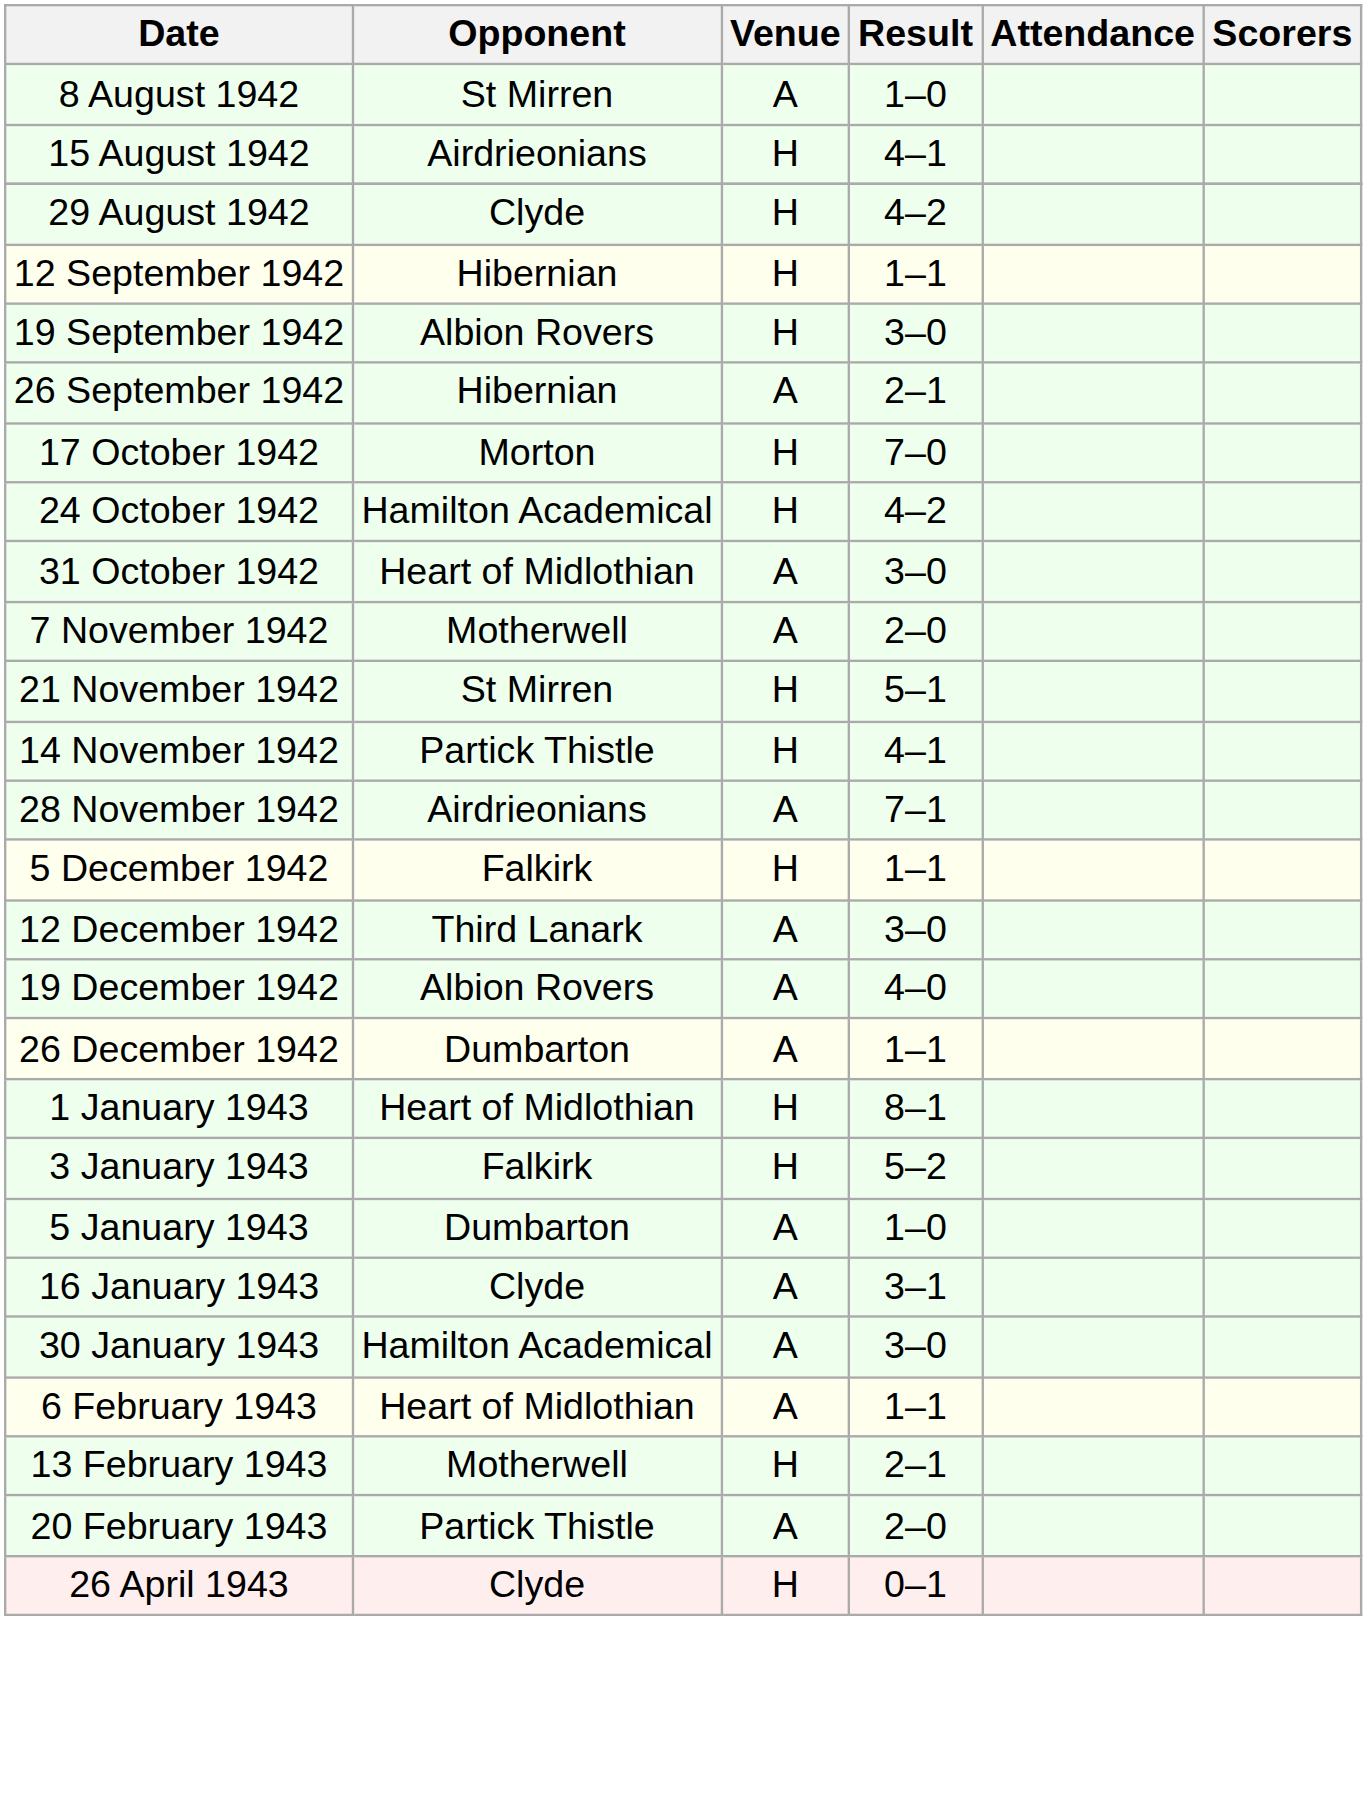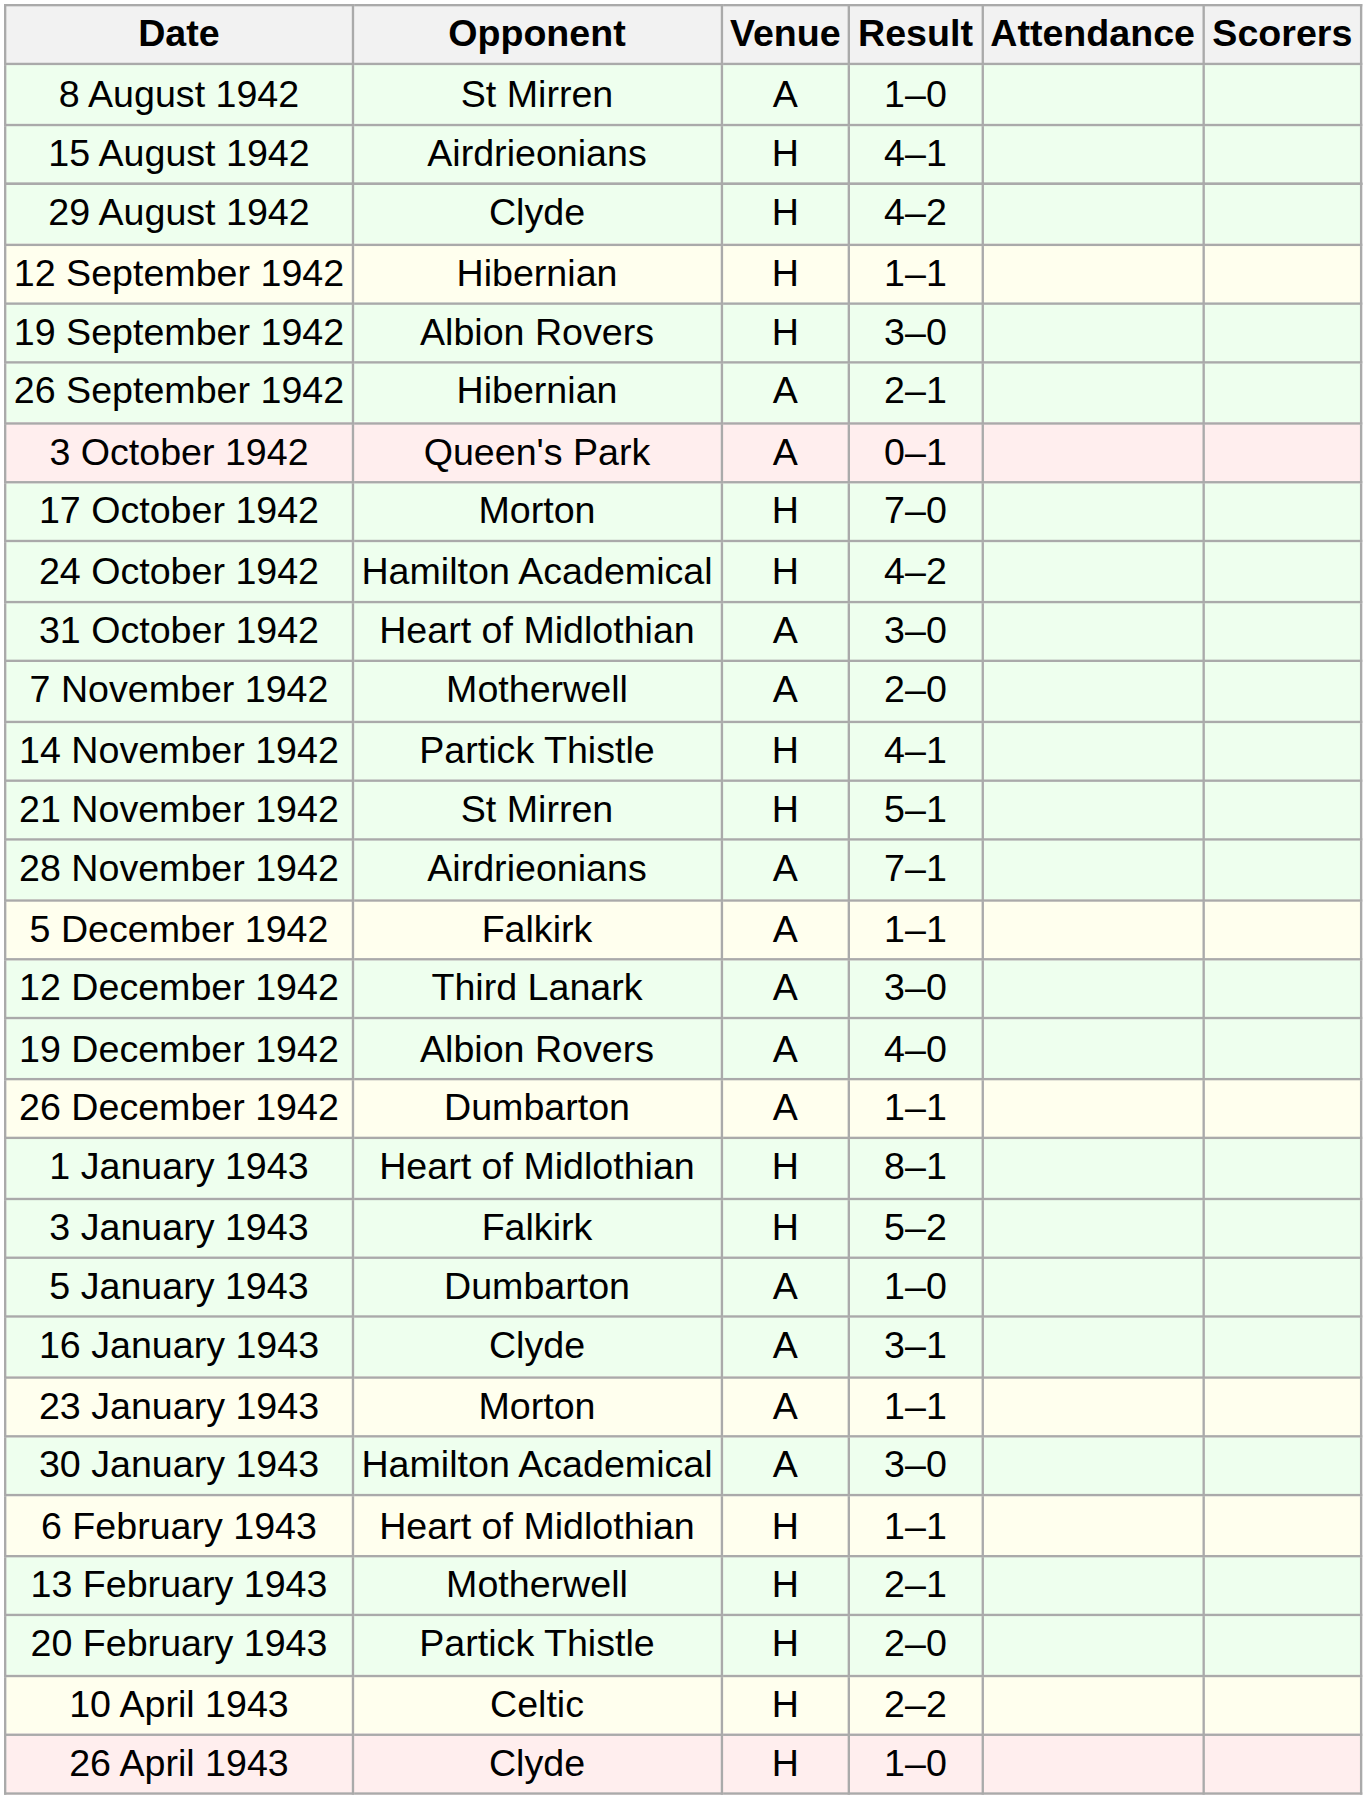 <table class="wikitable sortable" style="font-size:100%; text-align:center">
 <tr>
 <th>Date</th>
 <th>Opponent</th>
 <th>Venue</th>
 <th>Result</th>
 <th>Attendance</th>
 <th>Scorers</th>
 </tr>
 <tr bgcolor="#eeffee">
 <td>8 August 1942</td>
 <td>St Mirren</td>
 <td>A</td>
 <td>1–0</td>
 <td></td>
 <td></td>
 </tr>
 <tr bgcolor="#eeffee">
 <td>15 August 1942</td>
 <td>Airdrieonians</td>
 <td>H</td>
 <td>4–1</td>
 <td></td>
 <td></td>
 </tr>
 <tr bgcolor="#eeffee">
 </tr>
 <tr>
 </tr>
 <tr bgcolor="#eeffee">
 <td>29 August 1942</td>
 <td>Clyde</td>
 <td>H</td>
 <td>4–2</td>
 <td></td>
 <td></td>
 </tr>
 <tr bgcolor="#ffffee">
 <td>12 September 1942</td>
 <td>Hibernian</td>
 <td>H</td>
 <td>1–1</td>
 <td></td>
 <td></td>
 </tr>
 <tr bgcolor="#eeffee">
 <td>19 September 1942</td>
 <td>Albion Rovers</td>
 <td>H</td>
 <td>3–0</td>
 <td></td>
 <td></td>
 </tr>
 <tr bgcolor="#eeffee">
 <td>26 September 1942</td>
 <td>Hibernian</td>
 <td>A</td>
 <td>2–1</td>
 <td></td>
 <td></td>
 </tr>
+<tr bgcolor="#ffeeee">
+<td>3 October 1942</td>
+<td>Queen's Park</td>
+<td>A</td>
+<td>0–1</td>
+<td></td>
+<td></td>
+</tr>
 <tr bgcolor="#eeffee">
 <td>17 October 1942</td>
 <td>Morton</td>
 <td>H</td>
 <td>7–0</td>
 <td></td>
 <td></td>
 </tr>
 <tr bgcolor="#eeffee">
 <td>24 October 1942</td>
 <td>Hamilton Academical</td>
 <td>H</td>
 <td>4–2</td>
 <td></td>
 <td></td>
 </tr>
 <tr bgcolor="#eeffee">
 <td>31 October 1942</td>
 <td>Heart of Midlothian</td>
 <td>A</td>
 <td>3–0</td>
 <td></td>
 <td></td>
 </tr>
 <tr bgcolor="#eeffee">
 <td>7 November 1942</td>
 <td>Motherwell</td>
 <td>A</td>
 <td>2–0</td>
 <td></td>
 <td></td>
 </tr>
 <tr bgcolor="#eeffee">
+<td>14 November 1942</td>
+<td>Partick Thistle</td>
+<td>H</td>
+<td>4–1</td>
+<td></td>
+<td></td>
+</tr>
+<tr bgcolor="#eeffee">
 <td>21 November 1942</td>
 <td>St Mirren</td>
 <td>H</td>
 <td>5–1</td>
-<td></td>
-<td></td>
-</tr>
-<tr bgcolor="#eeffee">
-<td>14 November 1942</td>
-<td>Partick Thistle</td>
-<td>H</td>
-<td>4–1</td>
 <td></td>
 <td></td>
 </tr>
 <tr bgcolor="#eeffee">
 <td>28 November 1942</td>
 <td>Airdrieonians</td>
 <td>A</td>
 <td>7–1</td>
 <td></td>
 <td></td>
 </tr>
 <tr bgcolor="#ffffee">
 <td>5 December 1942</td>
 <td>Falkirk</td>
-<td>H</td>
+<td>A</td>
 <td>1–1</td>
 <td></td>
 <td></td>
 </tr>
 <tr bgcolor="#eeffee">
 <td>12 December 1942</td>
 <td>Third Lanark</td>
 <td>A</td>
 <td>3–0</td>
 <td></td>
 <td></td>
 </tr>
 <tr bgcolor="#eeffee">
 <td>19 December 1942</td>
 <td>Albion Rovers</td>
 <td>A</td>
 <td>4–0</td>
 <td></td>
 <td></td>
 </tr>
 <tr bgcolor="#ffffee">
 <td>26 December 1942</td>
 <td>Dumbarton</td>
 <td>A</td>
 <td>1–1</td>
 <td></td>
 <td></td>
 </tr>
 <tr bgcolor="#eeffee">
 <td>1 January 1943</td>
 <td>Heart of Midlothian</td>
 <td>H</td>
 <td>8–1</td>
 <td></td>
 <td></td>
 </tr>
 <tr bgcolor="#eeffee">
 <td>3 January 1943</td>
 <td>Falkirk</td>
 <td>H</td>
 <td>5–2</td>
 <td></td>
 <td></td>
 </tr>
 <tr bgcolor="#eeffee">
 <td>5 January 1943</td>
 <td>Dumbarton</td>
 <td>A</td>
 <td>1–0</td>
 <td></td>
 <td></td>
 </tr>
 <tr bgcolor="#eeffee">
 <td>16 January 1943</td>
 <td>Clyde</td>
 <td>A</td>
 <td>3–1</td>
 <td></td>
 <td></td>
 </tr>
+<tr bgcolor="#ffffee">
+<td>23 January 1943</td>
+<td>Morton</td>
+<td>A</td>
+<td>1–1</td>
+<td></td>
+<td></td>
+</tr>
 <tr bgcolor="#eeffee">
 <td>30 January 1943</td>
 <td>Hamilton Academical</td>
 <td>A</td>
 <td>3–0</td>
 <td></td>
 <td></td>
 </tr>
 <tr bgcolor="#ffffee">
 <td>6 February 1943</td>
 <td>Heart of Midlothian</td>
-<td>A</td>
+<td>H</td>
 <td>1–1</td>
 <td></td>
 <td></td>
 </tr>
 <tr bgcolor="#eeffee">
 <td>13 February 1943</td>
 <td>Motherwell</td>
 <td>H</td>
 <td>2–1</td>
 <td></td>
 <td></td>
 </tr>
 <tr bgcolor="#eeffee">
 <td>20 February 1943</td>
 <td>Partick Thistle</td>
-<td>A</td>
+<td>H</td>
 <td>2–0</td>
+<td></td>
+<td></td>
+</tr>
+<tr bgcolor="#ffffee">
+<td>10 April 1943</td>
+<td>Celtic</td>
+<td>H</td>
+<td>2–2</td>
 <td></td>
 <td></td>
 </tr>
 <tr bgcolor="#ffeeee">
 <td>26 April 1943</td>
 <td>Clyde</td>
 <td>H</td>
-<td>0–1</td>
+<td>1–0</td>
 <td></td>
 <td></td>
 </tr>
 </table>
